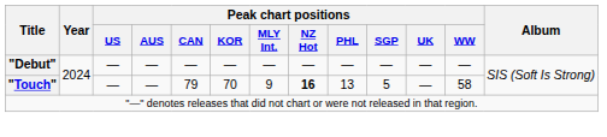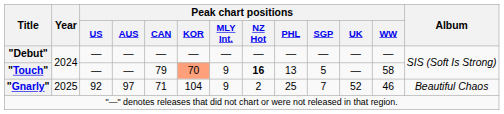 <table class="wikitable plainrowheaders" style="text-align:center">
 <tr>
 <th scope="col" rowspan="2">Title</th>
 <th scope="col" rowspan="2">Year</th>
 <th scope="col" colspan="10">Peak chart positions</th>
 <th scope="col" rowspan="2">Album</th>
 </tr>
 <tr>
 <th scope="col" style="font-size:90%; width:3em"><a href='#'>US</a><br></th>
 <th scope="col" style="font-size:90%; width:3em"><a href='#'>AUS</a><br></th>
 <th scope="col" style="font-size:90%; width:3em"><a href='#'>CAN</a><br></th>
 <th scope="col" style="font-size:90%; width:3em"><a href='#'>KOR</a><br></th>
 <th scope="col" style="font-size:90%; width:3em"><a href='#'>MLY<br>Int.</a><br></th>
 <th scope="col" style="font-size:90%; width:3em"><a href='#'>NZ<br>Hot</a><br></th>
 <th scope="col" style="font-size:90%; width:3em"><a href='#'>PHL</a><br></th>
 <th scope="col" style="font-size:90%; width:3em"><a href='#'>SGP</a><br></th>
 <th scope="col" style="font-size:90%; width:3em"><a href='#'>UK</a><br></th>
 <th scope="col" style="font-size:90%; width:3em"><a href='#'>WW</a><br></th>
 </tr>
 <tr>
 <th scope="row">"Debut"</th>
 <td rowspan="2">2024</td>
 <td>—</td>
 <td>—</td>
 <td>—</td>
 <td>—</td>
 <td>—</td>
 <td>—</td>
 <td>—</td>
 <td>—</td>
 <td>—</td>
 <td>—</td>
 <td rowspan="2"><em>SIS (Soft Is Strong)</em></td>
 </tr>
 <tr>
 <th scope="row">"<a href='#'>Touch</a>"</th>
 <td>—</td>
 <td>—</td>
 <td>79</td>
-<td>70</td>
+<td style="background: lightsalmon;">70</td>
 <td>9</td>
 <td><strong>16</strong></td>
 <td>13</td>
 <td>5</td>
 <td>—</td>
 <td>58</td>
 </tr>
 <tr>
+<th scope="row">"<a href='#'>Gnarly</a>"</th>
+<td>2025</td>
+<td>92</td>
+<td>97</td>
+<td>71</td>
+<td>104</td>
+<td>9</td>
+<td>2</td>
+<td>25</td>
+<td>7</td>
+<td>52</td>
+<td>46</td>
+<td><em>Beautiful Chaos</em></td>
+</tr>
+<tr>
 <td colspan="13" style="font-size:85%">"—" denotes releases that did not chart or were not released in that region.</td>
 </tr>
 </table>
